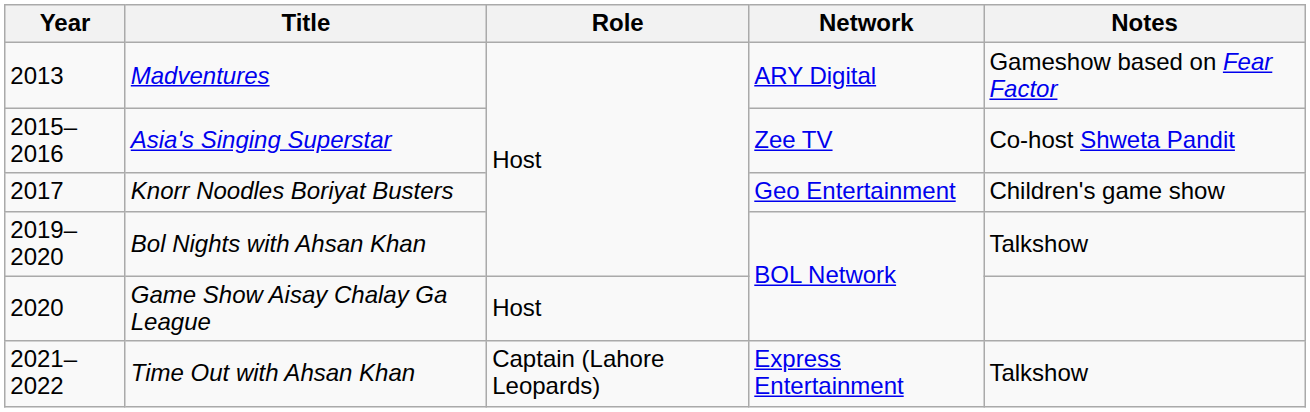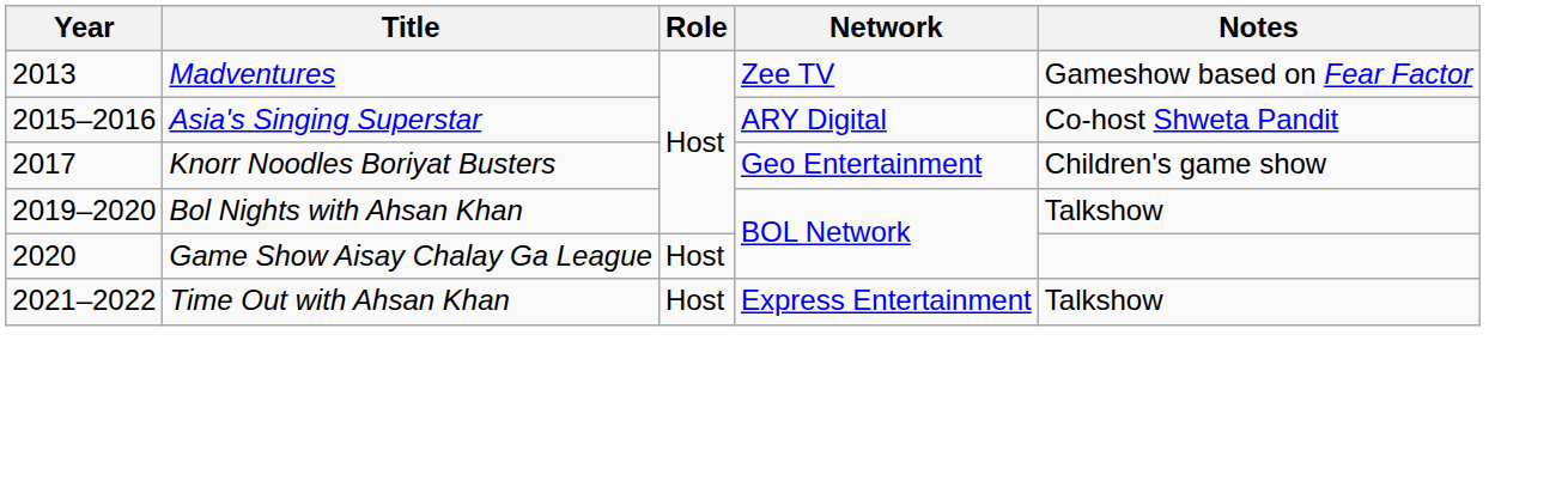 <table class="wikitable sortable">
 <tr>
 <th>Year</th>
 <th>Title</th>
 <th>Role</th>
 <th>Network</th>
 <th>Notes</th>
 </tr>
 <tr>
 <td>2013</td>
 <td><em><a href='#'>Madventures</a></em></td>
 <td rowspan="4">Host</td>
-<td><a href='#'>ARY Digital</a></td>
+<td><a href='#'>Zee TV</a></td>
 <td>Gameshow based on <em><a href='#'>Fear Factor</a></em></td>
 </tr>
 <tr>
 <td>2015–2016</td>
 <td><em><a href='#'>Asia's Singing Superstar</a></em></td>
-<td><a href='#'>Zee TV</a></td>
+<td><a href='#'>ARY Digital</a></td>
 <td>Co-host <a href='#'>Shweta Pandit</a></td>
 </tr>
 <tr>
 <td>2017</td>
 <td><em>Knorr Noodles Boriyat Busters</em></td>
 <td><a href='#'>Geo Entertainment</a></td>
 <td>Children's game show</td>
 </tr>
 <tr>
 <td>2019–2020</td>
 <td><em>Bol Nights with Ahsan Khan</em></td>
 <td rowspan="2"><a href='#'>BOL Network</a></td>
 <td>Talkshow</td>
 </tr>
 <tr>
 <td>2020</td>
 <td><em>Game Show Aisay Chalay Ga League</em></td>
 <td>Host</td>
 <td></td>
 </tr>
 <tr>
 <td>2021–2022</td>
 <td><em>Time Out with Ahsan Khan</em></td>
-<td>Captain (Lahore Leopards)</td>
+<td>Host</td>
 <td><a href='#'>Express Entertainment</a></td>
 <td>Talkshow</td>
 </tr>
 </table>
